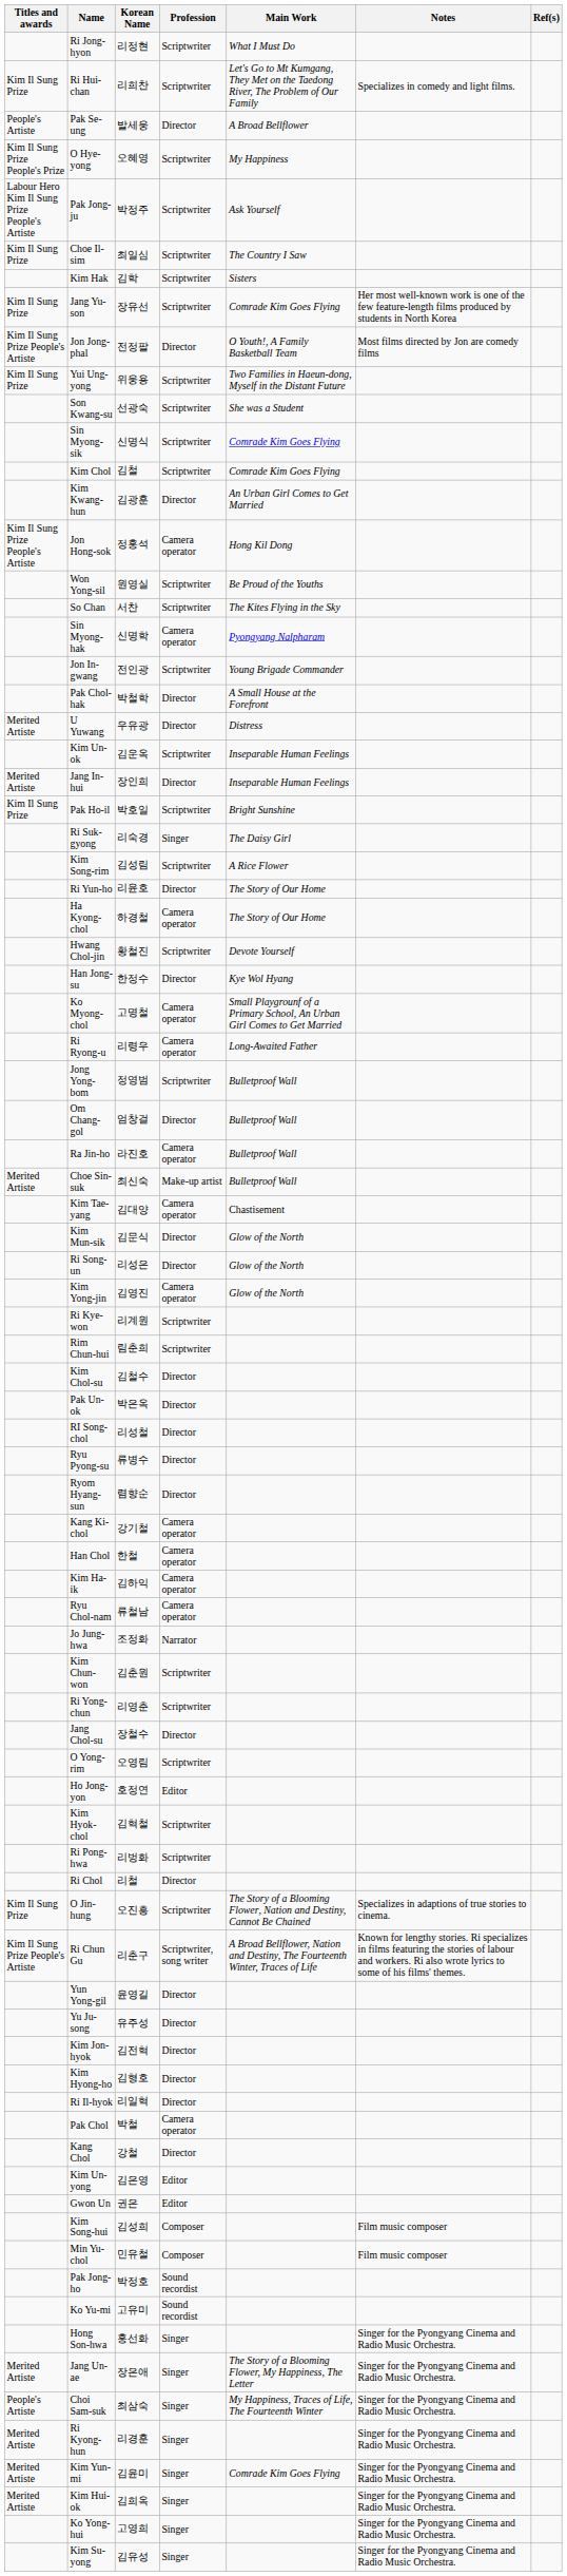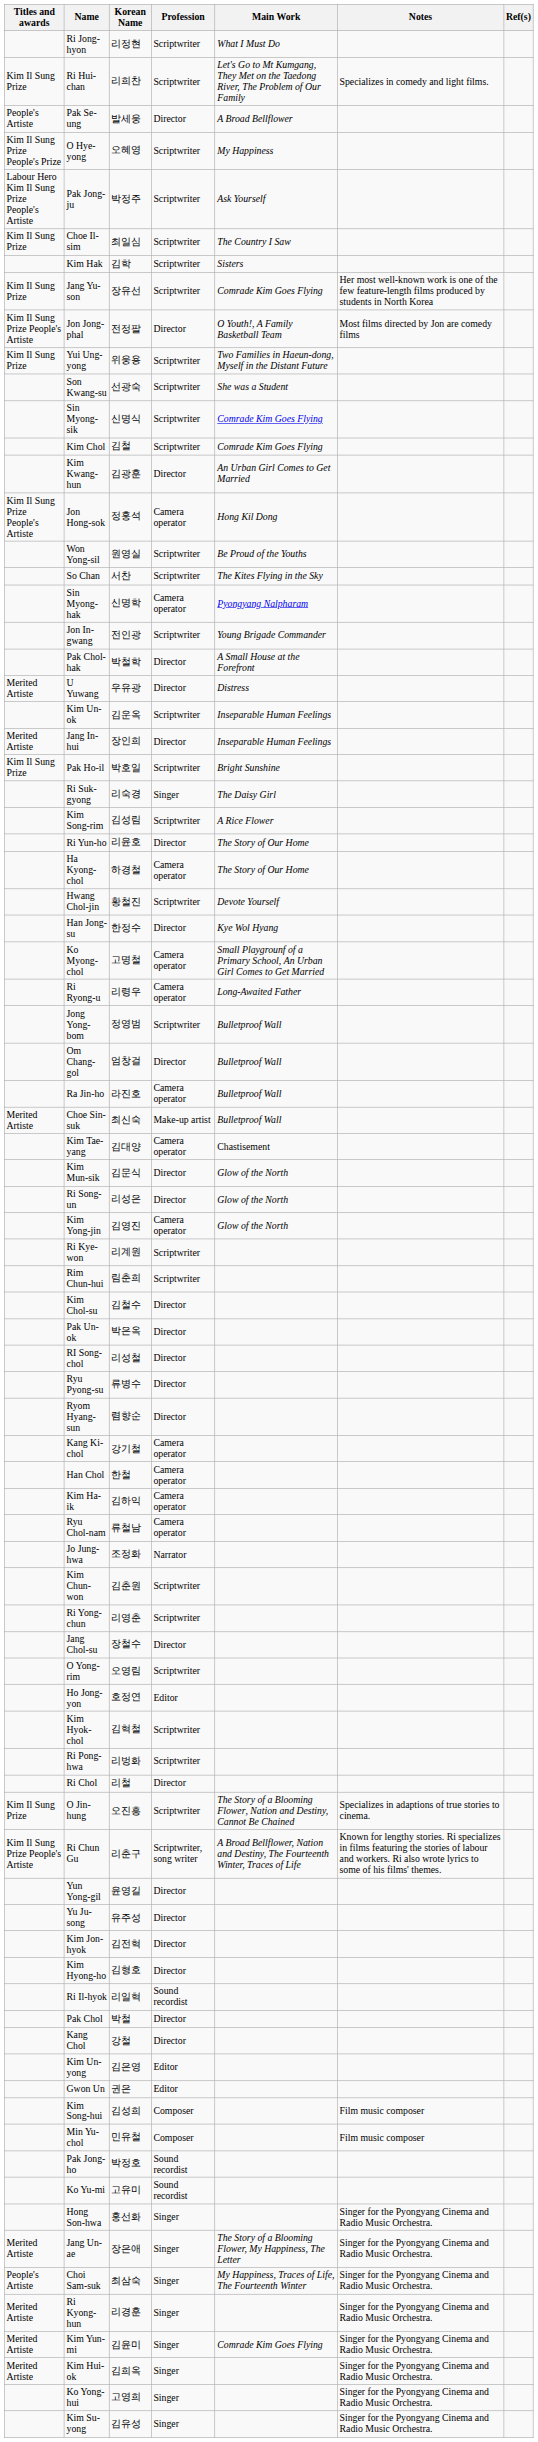 <table class="wikitable">
 <tr>
 <th>Titles and awards</th>
 <th>Name</th>
 <th>Korean Name</th>
 <th>Profession</th>
 <th>Main Work</th>
 <th>Notes</th>
 <th>Ref(s)</th>
 </tr>
 <tr>
 <td></td>
 <td>Ri Jong-hyon</td>
 <td>리정현</td>
 <td>Scriptwriter</td>
 <td><em>What I Must Do</em></td>
 <td></td>
 <td></td>
 </tr>
 <tr>
 <td>Kim Il Sung Prize</td>
 <td>Ri Hui-chan</td>
 <td>리희찬</td>
 <td>Scriptwriter</td>
 <td><em>Let's Go to Mt Kumgang, They Met on the Taedong River, The Problem of Our Family</em></td>
 <td>Specializes in comedy and light films.</td>
 <td></td>
 </tr>
 <tr>
 <td>People's Artiste</td>
 <td>Pak Se-ung</td>
 <td>발세웅</td>
 <td>Director</td>
 <td><em>A Broad Bellflower</em></td>
 <td></td>
 <td></td>
 </tr>
 <tr>
 <td>Kim Il Sung Prize<br>People's Prize</td>
 <td>O Hye-yong</td>
 <td>오혜영</td>
 <td>Scriptwriter</td>
 <td><em>My Happiness</em></td>
 <td></td>
 <td></td>
 </tr>
 <tr>
 <td>Labour Hero<br>Kim Il Sung Prize<br>People's Artiste</td>
 <td>Pak Jong-ju</td>
 <td>박정주</td>
 <td>Scriptwriter</td>
 <td><em>Ask Yourself</em></td>
 <td></td>
 <td></td>
 </tr>
 <tr>
 <td>Kim Il Sung Prize</td>
 <td>Choe Il-sim</td>
 <td>최일심</td>
 <td>Scriptwriter</td>
 <td><em>The Country I Saw</em></td>
 <td></td>
 <td></td>
 </tr>
 <tr>
 <td></td>
 <td>Kim Hak</td>
 <td>김학</td>
 <td>Scriptwriter</td>
 <td><em>Sisters</em></td>
 <td></td>
 <td></td>
 </tr>
 <tr>
 <td>Kim Il Sung Prize</td>
 <td>Jang Yu-son</td>
 <td>장유선</td>
 <td>Scriptwriter</td>
 <td><em>Comrade Kim Goes Flying</em></td>
 <td>Her most well-known work is one of the few feature-length films produced by students in North Korea</td>
 <td></td>
 </tr>
 <tr>
 <td>Kim Il Sung Prize People's Artiste</td>
 <td>Jon Jong-phal</td>
 <td>전정팔</td>
 <td>Director</td>
 <td><em>O Youth!</em>, <em>A Family Basketball Team</em></td>
 <td>Most films directed by Jon are comedy films</td>
 <td></td>
 </tr>
 <tr>
 <td>Kim Il Sung Prize</td>
 <td>Yui Ung-yong</td>
 <td>위웅용</td>
 <td>Scriptwriter</td>
 <td><em>Two Families in Haeun-dong</em>, <em>Myself in the Distant Future</em></td>
 <td></td>
 <td></td>
 </tr>
 <tr>
 <td></td>
 <td>Son Kwang-su</td>
 <td>선광숙</td>
 <td>Scriptwriter</td>
 <td><em>She was a Student</em></td>
 <td></td>
 <td></td>
 </tr>
 <tr>
 <td></td>
 <td>Sin Myong-sik</td>
 <td>신명식</td>
 <td>Scriptwriter</td>
 <td><em><a href='#'>Comrade Kim Goes Flying</a></em></td>
 <td></td>
 <td></td>
 </tr>
 <tr>
 <td></td>
 <td>Kim Chol</td>
 <td>김철</td>
 <td>Scriptwriter</td>
 <td><em>Comrade Kim Goes Flying</em></td>
 <td></td>
 <td></td>
 </tr>
 <tr>
 <td></td>
 <td>Kim Kwang-hun</td>
 <td>김광훈</td>
 <td>Director</td>
 <td><em>An Urban Girl Comes to Get Married</em></td>
 <td></td>
 <td></td>
 </tr>
 <tr>
 <td>Kim Il Sung Prize<br>People's Artiste</td>
 <td>Jon Hong-sok</td>
 <td>정홍석</td>
 <td>Camera operator</td>
 <td><em>Hong Kil Dong</em></td>
 <td></td>
 <td></td>
 </tr>
 <tr>
 <td></td>
 <td>Won Yong-sil</td>
 <td>원영실</td>
 <td>Scriptwriter</td>
 <td><em>Be Proud of the Youths</em></td>
 <td></td>
 <td></td>
 </tr>
 <tr>
 <td></td>
 <td>So Chan</td>
 <td>서찬</td>
 <td>Scriptwriter</td>
 <td><em>The Kites Flying in the Sky</em></td>
 <td></td>
 <td></td>
 </tr>
 <tr>
 <td></td>
 <td>Sin Myong-hak</td>
 <td>신명학</td>
 <td>Camera operator</td>
 <td><em><a href='#'>Pyongyang Nalpharam</a></em></td>
 <td></td>
 <td></td>
 </tr>
 <tr>
 <td></td>
 <td>Jon In-gwang</td>
 <td>전인광</td>
 <td>Scriptwriter</td>
 <td><em>Young Brigade Commander</em></td>
 <td></td>
 <td></td>
 </tr>
 <tr>
 <td></td>
 <td>Pak Chol-hak</td>
 <td>박철학</td>
 <td>Director</td>
 <td><em>A Small House at the Forefront</em></td>
 <td></td>
 <td></td>
 </tr>
 <tr>
 <td>Merited Artiste</td>
 <td>U Yuwang</td>
 <td>우유광</td>
 <td>Director</td>
 <td><em>Distress</em></td>
 <td></td>
 <td></td>
 </tr>
 <tr>
 <td></td>
 <td>Kim Un-ok</td>
 <td>김운옥</td>
 <td>Scriptwriter</td>
 <td><em>Inseparable Human Feelings</em></td>
 <td></td>
 <td></td>
 </tr>
 <tr>
 <td>Merited Artiste</td>
 <td>Jang In-hui</td>
 <td>장인희</td>
 <td>Director</td>
 <td><em>Inseparable Human Feelings</em></td>
 <td></td>
 <td></td>
 </tr>
 <tr>
 <td>Kim Il Sung Prize</td>
 <td>Pak Ho-il</td>
 <td>박호일</td>
 <td>Scriptwriter</td>
 <td><em>Bright Sunshine</em></td>
 <td></td>
 <td></td>
 </tr>
 <tr>
 <td></td>
 <td>Ri Suk-gyong</td>
 <td>리숙경</td>
 <td>Singer</td>
 <td><em>The Daisy Girl</em></td>
 <td></td>
 <td></td>
 </tr>
 <tr>
 <td></td>
 <td>Kim Song-rim</td>
 <td>김성림</td>
 <td>Scriptwriter</td>
 <td><em>A Rice Flower</em></td>
 <td></td>
 <td></td>
 </tr>
 <tr>
 <td></td>
 <td>Ri Yun-ho</td>
 <td>리윤호</td>
 <td>Director</td>
 <td><em>The Story of Our Home</em></td>
 <td></td>
 <td></td>
 </tr>
 <tr>
 <td></td>
 <td>Ha Kyong-chol</td>
 <td>하경철</td>
 <td>Camera operator</td>
 <td><em>The Story of Our Home</em></td>
 <td></td>
 <td></td>
 </tr>
 <tr>
 <td></td>
 <td>Hwang Chol-jin</td>
 <td>황철진</td>
 <td>Scriptwriter</td>
 <td><em>Devote Yourself</em></td>
 <td></td>
 <td></td>
 </tr>
 <tr>
 <td></td>
 <td>Han Jong-su</td>
 <td>한정수</td>
 <td>Director</td>
 <td><em>Kye Wol Hyang</em></td>
 <td></td>
 <td></td>
 </tr>
 <tr>
 <td></td>
 <td>Ko Myong-chol</td>
 <td>고명철</td>
 <td>Camera operator</td>
 <td><em>Small Playgrounf of a Primary School</em>, <em>An Urban Girl Comes to Get Married</em></td>
 <td></td>
 <td></td>
 </tr>
 <tr>
 <td></td>
 <td>Ri Ryong-u</td>
 <td>리령우</td>
 <td>Camera operator</td>
 <td><em>Long-Awaited Father</em></td>
 <td></td>
 <td></td>
 </tr>
 <tr>
 <td></td>
 <td>Jong Yong-bom</td>
 <td>정영범</td>
 <td>Scriptwriter</td>
 <td><em>Bulletproof Wall</em></td>
 <td></td>
 <td></td>
 </tr>
 <tr>
 <td></td>
 <td>Om Chang-gol</td>
 <td>엄창걸</td>
 <td>Director</td>
 <td><em>Bulletproof Wall</em></td>
 <td></td>
 <td></td>
 </tr>
 <tr>
 <td></td>
 <td>Ra Jin-ho</td>
 <td>라진호</td>
 <td>Camera operator</td>
 <td><em>Bulletproof Wall</em></td>
 <td></td>
 <td></td>
 </tr>
 <tr>
 <td>Merited Artiste</td>
 <td>Choe Sin-suk</td>
 <td>최신숙</td>
 <td>Make-up artist</td>
 <td><em>Bulletproof Wall</em></td>
 <td></td>
 <td></td>
 </tr>
 <tr>
 <td></td>
 <td>Kim Tae-yang</td>
 <td>김대양</td>
 <td>Camera operator</td>
 <td>Chastisement</td>
 <td></td>
 <td></td>
 </tr>
 <tr>
 <td></td>
 <td>Kim Mun-sik</td>
 <td>김문식</td>
 <td>Director</td>
 <td><em>Glow of the North</em></td>
 <td></td>
 <td></td>
 </tr>
 <tr>
 <td></td>
 <td>Ri Song-un</td>
 <td>리성은</td>
 <td>Director</td>
 <td><em>Glow of the North</em></td>
 <td></td>
 <td></td>
 </tr>
 <tr>
 <td></td>
 <td>Kim Yong-jin</td>
 <td>김영진</td>
 <td>Camera operator</td>
 <td><em>Glow of the North</em></td>
 <td></td>
 <td></td>
 </tr>
 <tr>
 <td></td>
 <td>Ri Kye-won</td>
 <td>리계원</td>
 <td>Scriptwriter</td>
 <td></td>
 <td></td>
 <td></td>
 </tr>
 <tr>
 <td></td>
 <td>Rim Chun-hui</td>
 <td>림춘희</td>
 <td>Scriptwriter</td>
 <td></td>
 <td></td>
 <td></td>
 </tr>
 <tr>
 <td></td>
 <td>Kim Chol-su</td>
 <td>김철수</td>
 <td>Director</td>
 <td></td>
 <td></td>
 <td></td>
 </tr>
 <tr>
 <td></td>
 <td>Pak Un-ok</td>
 <td>박은옥</td>
 <td>Director</td>
 <td></td>
 <td></td>
 <td></td>
 </tr>
 <tr>
 <td></td>
 <td>RI Song-chol</td>
 <td>리성철</td>
 <td>Director</td>
 <td></td>
 <td></td>
 <td></td>
 </tr>
 <tr>
 <td></td>
 <td>Ryu Pyong-su</td>
 <td>류병수</td>
 <td>Director</td>
 <td></td>
 <td></td>
 <td></td>
 </tr>
 <tr>
 <td></td>
 <td>Ryom Hyang-sun</td>
 <td>렴향순</td>
 <td>Director</td>
 <td></td>
 <td></td>
 <td></td>
 </tr>
 <tr>
 <td></td>
 <td>Kang Ki-chol</td>
 <td>강기철</td>
 <td>Camera operator</td>
 <td></td>
 <td></td>
 <td></td>
 </tr>
 <tr>
 <td></td>
 <td>Han Chol</td>
 <td>한철</td>
 <td>Camera operator</td>
 <td></td>
 <td></td>
 <td></td>
 </tr>
 <tr>
 <td></td>
 <td>Kim Ha-ik</td>
 <td>김하익</td>
 <td>Camera operator</td>
 <td></td>
 <td></td>
 <td></td>
 </tr>
 <tr>
 <td></td>
 <td>Ryu Chol-nam</td>
 <td>류철남</td>
 <td>Camera operator</td>
 <td></td>
 <td></td>
 <td></td>
 </tr>
 <tr>
 <td></td>
 <td>Jo Jung-hwa</td>
 <td>조정화</td>
 <td>Narrator</td>
 <td></td>
 <td></td>
 <td></td>
 </tr>
 <tr>
 <td></td>
 <td>Kim Chun-won</td>
 <td>김춘원</td>
 <td>Scriptwriter</td>
 <td></td>
 <td></td>
 <td></td>
 </tr>
 <tr>
 <td></td>
 <td>Ri Yong-chun</td>
 <td>리영춘</td>
 <td>Scriptwriter</td>
 <td></td>
 <td></td>
 <td></td>
 </tr>
 <tr>
 <td></td>
 <td>Jang Chol-su</td>
 <td>장철수</td>
 <td>Director</td>
 <td></td>
 <td></td>
 <td></td>
 </tr>
 <tr>
 <td></td>
 <td>O Yong-rim</td>
 <td>오영림</td>
 <td>Scriptwriter</td>
 <td></td>
 <td></td>
 <td></td>
 </tr>
 <tr>
 <td></td>
 <td>Ho Jong-yon</td>
 <td>호정연</td>
 <td>Editor</td>
 <td></td>
 <td></td>
 <td></td>
 </tr>
 <tr>
 <td></td>
 <td>Kim Hyok-chol</td>
 <td>김혁철</td>
 <td>Scriptwriter</td>
 <td></td>
 <td></td>
 <td></td>
 </tr>
 <tr>
 <td></td>
 <td>Ri Pong-hwa</td>
 <td>리벙화</td>
 <td>Scriptwriter</td>
 <td></td>
 <td></td>
 <td></td>
 </tr>
 <tr>
 <td></td>
 <td>Ri Chol</td>
 <td>리철</td>
 <td>Director</td>
 <td></td>
 <td></td>
 <td></td>
 </tr>
 <tr>
 <td>Kim Il Sung Prize</td>
 <td>O Jin-hung</td>
 <td>오진흥</td>
 <td>Scriptwriter</td>
 <td><em>The Story of a Blooming Flower</em>, <em>Nation and Destiny, Cannot Be Chained</em></td>
 <td>Specializes in adaptions of true stories to cinema.</td>
 <td></td>
 </tr>
 <tr>
 <td>Kim Il Sung Prize People's Artiste</td>
 <td>Ri Chun Gu</td>
 <td>리춘구</td>
 <td>Scriptwriter, song writer</td>
 <td><em>A Broad Bellflower, Nation and Destiny, The Fourteenth Winter, Traces of Life</em></td>
 <td>Known for lengthy stories. Ri specializes in films featuring the stories of labour and workers. Ri also wrote lyrics to some of his films' themes.</td>
 <td></td>
 </tr>
 <tr>
 <td></td>
 <td>Yun Yong-gil</td>
 <td>윤영길</td>
 <td>Director</td>
 <td></td>
 <td></td>
 <td></td>
 </tr>
 <tr>
 <td></td>
 <td>Yu Ju-song</td>
 <td>유주성</td>
 <td>Director</td>
 <td></td>
 <td></td>
 <td></td>
 </tr>
 <tr>
 <td></td>
 <td>Kim Jon-hyok</td>
 <td>김전혁</td>
 <td>Director</td>
 <td></td>
 <td></td>
 <td></td>
 </tr>
 <tr>
 <td></td>
 <td>Kim Hyong-ho</td>
 <td>김형호</td>
 <td>Director</td>
 <td></td>
 <td></td>
 <td></td>
 </tr>
 <tr>
 <td></td>
 <td>Ri Il-hyok</td>
 <td>리일혁</td>
-<td>Director</td>
+<td>Sound recordist</td>
 <td></td>
 <td></td>
 <td></td>
 </tr>
 <tr>
 <td></td>
 <td>Pak Chol</td>
 <td>박철</td>
-<td>Camera operator</td>
+<td>Director</td>
 <td></td>
 <td></td>
 <td></td>
 </tr>
 <tr>
 <td></td>
 <td>Kang Chol</td>
 <td>강철</td>
 <td>Director</td>
 <td></td>
 <td></td>
 <td></td>
 </tr>
 <tr>
 <td></td>
 <td>Kim Un-yong</td>
 <td>김은영</td>
 <td>Editor</td>
 <td></td>
 <td></td>
 <td></td>
 </tr>
 <tr>
 <td></td>
 <td>Gwon Un</td>
 <td>권은</td>
 <td>Editor</td>
 <td></td>
 <td></td>
 <td></td>
 </tr>
 <tr>
 <td></td>
 <td>Kim Song-hui</td>
 <td>김성희</td>
 <td>Composer</td>
 <td></td>
 <td>Film music composer</td>
 <td></td>
 </tr>
 <tr>
 <td></td>
 <td>Min Yu-chol</td>
 <td>민유철</td>
 <td>Composer</td>
 <td></td>
 <td>Film music composer</td>
 <td></td>
 </tr>
 <tr>
 <td></td>
 <td>Pak Jong-ho</td>
 <td>박정호</td>
 <td>Sound recordist</td>
 <td></td>
 <td></td>
 <td></td>
 </tr>
 <tr>
 <td></td>
 <td>Ko Yu-mi</td>
 <td>고유미</td>
 <td>Sound recordist</td>
 <td></td>
 <td></td>
 <td></td>
 </tr>
 <tr>
 <td></td>
 <td>Hong Son-hwa</td>
 <td>홍선화</td>
 <td>Singer</td>
 <td></td>
 <td>Singer for the Pyongyang Cinema and Radio Music Orchestra.</td>
 <td></td>
 </tr>
 <tr>
 <td>Merited Artiste</td>
 <td>Jang Un-ae</td>
 <td>장은애</td>
 <td>Singer</td>
 <td><em>The Story of a Blooming Flower, My Happiness, The Letter</em></td>
 <td>Singer for the Pyongyang Cinema and Radio Music Orchestra.</td>
 <td></td>
 </tr>
 <tr>
 <td>People's Artiste</td>
 <td>Choi Sam-suk</td>
 <td>최삼숙</td>
 <td>Singer</td>
 <td><em>My Happiness, Traces of Life, The Fourteenth Winter</em></td>
 <td>Singer for the Pyongyang Cinema and Radio Music Orchestra.</td>
 <td></td>
 </tr>
 <tr>
 <td>Merited Artiste</td>
 <td>Ri Kyong-hun</td>
 <td>리경훈</td>
 <td>Singer</td>
 <td></td>
 <td>Singer for the Pyongyang Cinema and Radio Music Orchestra.</td>
 <td></td>
 </tr>
 <tr>
 <td>Merited Artiste</td>
 <td>Kim Yun-mi</td>
 <td>김윤미</td>
 <td>Singer</td>
 <td><em>Comrade Kim Goes Flying</em></td>
 <td>Singer for the Pyongyang Cinema and Radio Music Orchestra.</td>
 <td></td>
 </tr>
 <tr>
 <td>Merited Artiste</td>
 <td>Kim Hui-ok</td>
 <td>김희옥</td>
 <td>Singer</td>
 <td></td>
 <td>Singer for the Pyongyang Cinema and Radio Music Orchestra.</td>
 <td></td>
 </tr>
 <tr>
 <td></td>
 <td>Ko Yong-hui</td>
 <td>고영희</td>
 <td>Singer</td>
 <td></td>
 <td>Singer for the Pyongyang Cinema and Radio Music Orchestra.</td>
 <td></td>
 </tr>
 <tr>
 <td></td>
 <td>Kim Su-yong</td>
 <td>김유성</td>
 <td>Singer</td>
 <td></td>
 <td>Singer for the Pyongyang Cinema and Radio Music Orchestra.</td>
 <td></td>
 </tr>
 </table>
